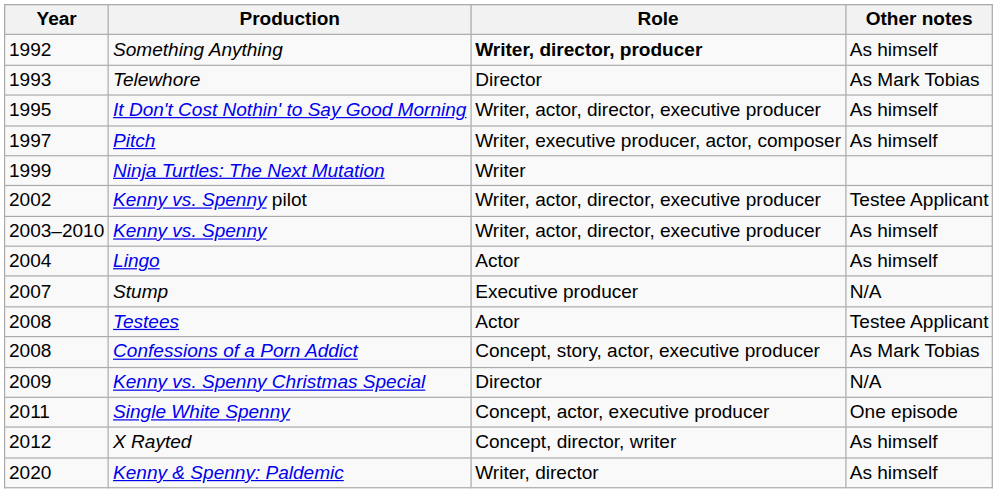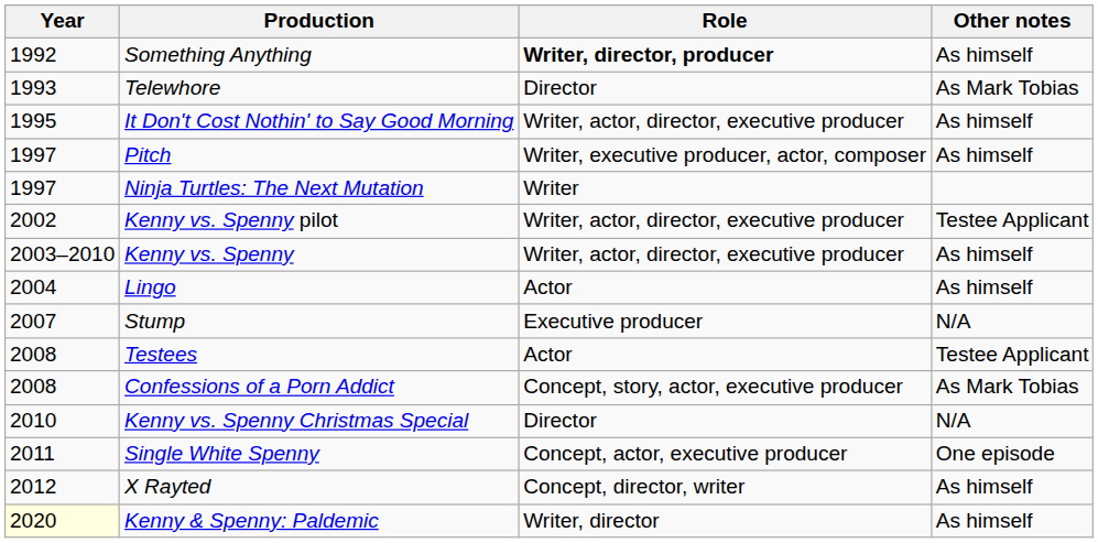 <table class="wikitable">
 <tr style="background:#b0c4de; text-align:center;">
 <th>Year</th>
 <th>Production</th>
 <th>Role</th>
 <th>Other notes</th>
 </tr>
 <tr>
 <td>1992</td>
 <td><em>Something Anything</em></td>
 <td><strong>Writer, director, producer</strong></td>
 <td>As himself</td>
 </tr>
 <tr>
 <td>1993</td>
 <td><em>Telewhore</em></td>
 <td>Director</td>
 <td>As Mark Tobias</td>
 </tr>
 <tr>
 <td>1995</td>
 <td><em><a href='#'>It Don't Cost Nothin' to Say Good Morning</a></em></td>
 <td>Writer, actor, director, executive producer</td>
 <td>As himself</td>
 </tr>
 <tr>
 <td>1997</td>
 <td><em><a href='#'>Pitch</a></em></td>
 <td>Writer, executive producer, actor, composer</td>
 <td>As himself</td>
 </tr>
 <tr>
-<td>1999</td>
+<td>1997</td>
 <td><em><a href='#'>Ninja Turtles: The Next Mutation</a></em></td>
 <td>Writer</td>
 <td></td>
 </tr>
 <tr>
 <td>2002</td>
 <td><em><a href='#'>Kenny vs. Spenny</a></em> pilot</td>
 <td>Writer, actor, director, executive producer</td>
 <td>Testee Applicant</td>
 </tr>
 <tr>
 <td>2003–2010</td>
 <td><em><a href='#'>Kenny vs. Spenny</a></em></td>
 <td>Writer, actor, director, executive producer</td>
 <td>As himself</td>
 </tr>
 <tr>
 <td>2004</td>
 <td><em><a href='#'>Lingo</a></em></td>
 <td>Actor</td>
 <td>As himself</td>
 </tr>
 <tr>
 <td>2007</td>
 <td><em>Stump</em></td>
 <td>Executive producer</td>
 <td>N/A</td>
 </tr>
 <tr>
 <td>2008</td>
 <td><em><a href='#'>Testees</a></em></td>
 <td>Actor</td>
 <td>Testee Applicant</td>
 </tr>
 <tr>
 <td>2008</td>
 <td><em><a href='#'>Confessions of a Porn Addict</a></em></td>
 <td>Concept, story, actor, executive producer</td>
 <td>As Mark Tobias</td>
 </tr>
 <tr>
-<td>2009</td>
+<td>2010</td>
 <td><em><a href='#'>Kenny vs. Spenny Christmas Special</a></em></td>
 <td>Director</td>
 <td>N/A</td>
 </tr>
 <tr>
 <td>2011</td>
 <td><em><a href='#'>Single White Spenny</a></em></td>
 <td>Concept, actor, executive producer</td>
 <td>One episode</td>
 </tr>
 <tr>
 <td>2012</td>
 <td><em>X Rayted</em></td>
 <td>Concept, director, writer</td>
 <td>As himself</td>
 </tr>
 <tr>
-<td>2020</td>
+<td style="background: lightyellow;">2020</td>
 <td><em><a href='#'>Kenny & Spenny: Paldemic</a></em></td>
 <td>Writer, director</td>
 <td>As himself</td>
 </tr>
 </table>
